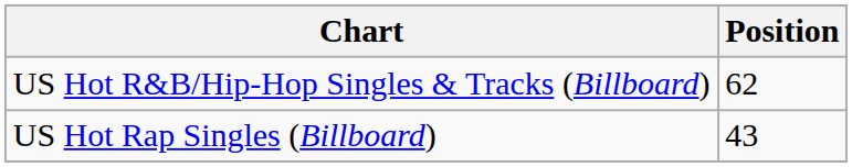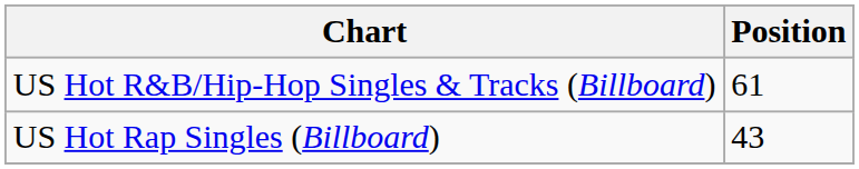 <table class="wikitable">
 <tr>
 <th align="left">Chart</th>
 <th align="left">Position</th>
 </tr>
 <tr>
 <td align="left">US <a href='#'>Hot R&B/Hip-Hop Singles & Tracks</a> (<a href='#'><em>Billboard</em></a>)</td>
-<td align="left">62</td>
+<td align="left">61</td>
 </tr>
 <tr>
 <td align="left">US <a href='#'>Hot Rap Singles</a> (<a href='#'><em>Billboard</em></a>)</td>
 <td align="left">43</td>
 </tr>
 <tr>
 </tr>
 </table>
